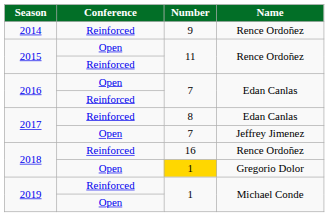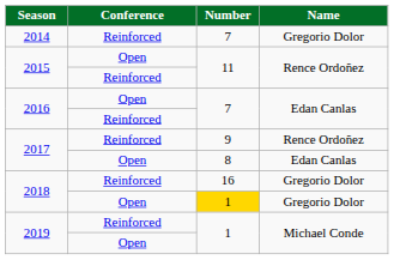 <table class="wikitable">
 <tr>
 <th width=70px style="background: #026f27; color: #FFFFFF"><strong>Season</strong></th>
 <th width=150px style="background: #026f27; color: #FFFFFF"><strong>Conference</strong></th>
 <th width=70px style="background: #026f27; color: #FFFFFF"><strong>Number </strong></th>
 <th width=150px style="background: #026f27; color: #FFFFFF;"><strong>Name</strong></th>
 </tr>
 <tr align="center">
 <td><a href='#'>2014</a></td>
 <td><a href='#'>Reinforced</a></td>
-<td>9</td>
-<td> Rence Ordoñez</td>
+<td>7</td>
+<td rowspan="1"> Gregorio Dolor</td>
 </tr>
 <tr align="center">
 <td rowspan="2"><a href='#'>2015</a></td>
 <td><a href='#'>Open</a></td>
 <td rowspan="2">11</td>
 <td rowspan="2"> Rence Ordoñez</td>
 </tr>
 <tr align="center">
 <td><a href='#'>Reinforced</a></td>
 </tr>
 <tr align="center">
 <td rowspan="2"><a href='#'>2016</a></td>
 <td><a href='#'>Open</a></td>
 <td rowspan="2">7</td>
 <td rowspan="2"> Edan Canlas</td>
 </tr>
 <tr align="center">
 <td><a href='#'>Reinforced</a></td>
 </tr>
 <tr align="center">
 <td rowspan="2"><a href='#'>2017</a></td>
 <td><a href='#'>Reinforced</a></td>
-<td>8</td>
-<td> Edan Canlas</td>
+<td>9</td>
+<td> Rence Ordoñez</td>
 </tr>
 <tr align="center">
 <td><a href='#'>Open</a></td>
-<td>7</td>
-<td rowspan="1"> Jeffrey Jimenez</td>
+<td>8</td>
+<td> Edan Canlas</td>
 </tr>
 <tr align="center">
 <td rowspan="2"><a href='#'>2018</a></td>
 <td><a href='#'>Reinforced</a></td>
 <td rowspan="1">16</td>
-<td> Rence Ordoñez</td>
+<td rowspan="1"> Gregorio Dolor</td>
 </tr>
 <tr align="center">
 <td rowspan="1"><a href='#'>Open</a></td>
 <td style="background: gold;">1</td>
 <td rowspan="1"> Gregorio Dolor</td>
 </tr>
 <tr align="center">
 <td rowspan="2"><a href='#'>2019</a></td>
 <td><a href='#'>Reinforced</a></td>
 <td rowspan="2">1</td>
 <td rowspan="2"> Michael Conde</td>
 </tr>
 <tr align="center">
 <td rowspan="1"><a href='#'>Open</a></td>
 </tr>
 </table>
